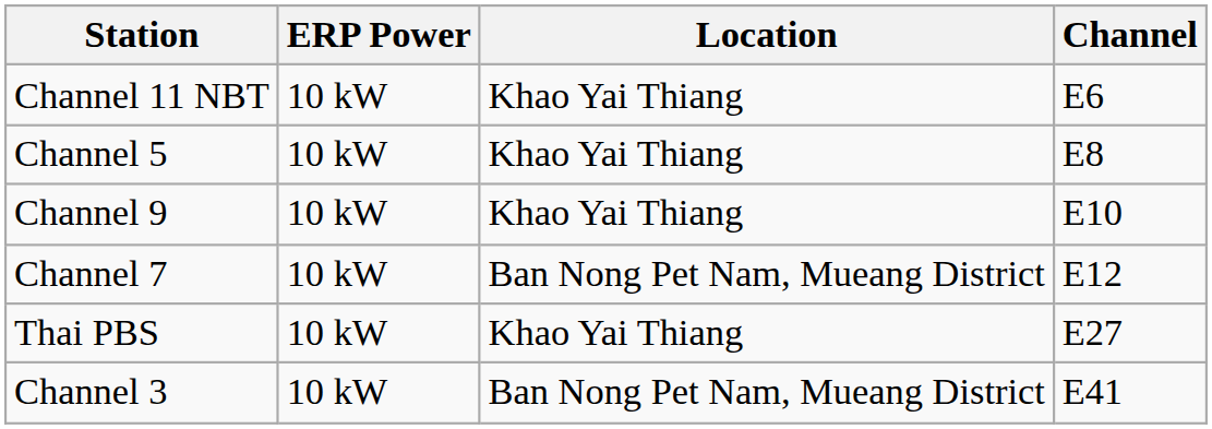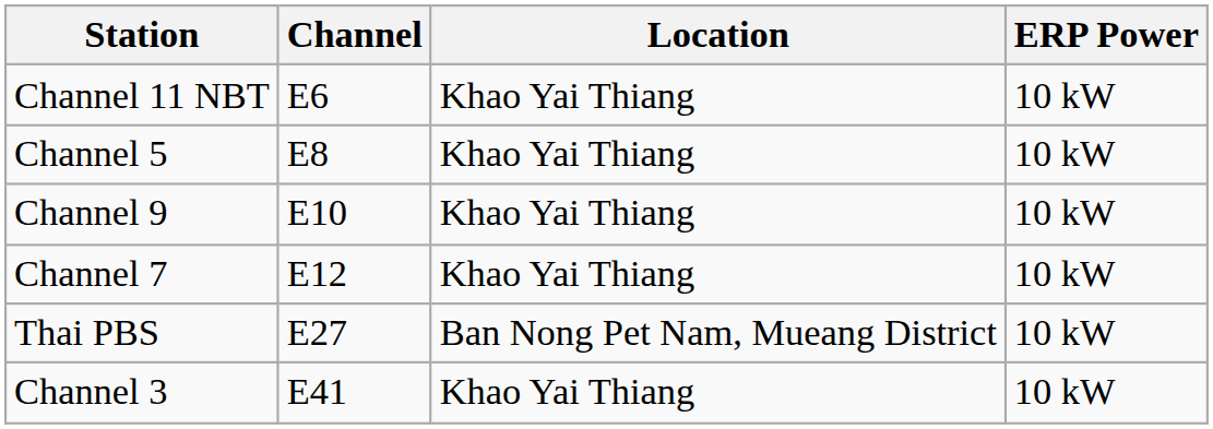 <table class="wikitable">
 <tr>
 <th>Station</th>
+<th>Channel</th>
+<th>Location</th>
 <th>ERP Power</th>
-<th>Location</th>
-<th>Channel</th>
 </tr>
 <tr>
 <td>Channel 11 NBT</td>
+<td>E6</td>
+<td>Khao Yai Thiang</td>
 <td>10 kW</td>
-<td>Khao Yai Thiang</td>
-<td>E6</td>
 </tr>
 <tr>
 <td>Channel 5</td>
+<td>E8</td>
+<td>Khao Yai Thiang</td>
 <td>10 kW</td>
-<td>Khao Yai Thiang</td>
-<td>E8</td>
 </tr>
 <tr>
 <td>Channel 9</td>
+<td>E10</td>
+<td>Khao Yai Thiang</td>
 <td>10 kW</td>
-<td>Khao Yai Thiang</td>
-<td>E10</td>
 </tr>
 <tr>
 <td>Channel 7</td>
+<td>E12</td>
+<td>Khao Yai Thiang</td>
 <td>10 kW</td>
-<td>Ban Nong Pet Nam, Mueang District</td>
-<td>E12</td>
 </tr>
 <tr>
 <td>Thai PBS</td>
+<td>E27</td>
+<td>Ban Nong Pet Nam, Mueang District</td>
 <td>10 kW</td>
-<td>Khao Yai Thiang</td>
-<td>E27</td>
 </tr>
 <tr>
 <td>Channel 3</td>
+<td>E41</td>
+<td>Khao Yai Thiang</td>
 <td>10 kW</td>
-<td>Ban Nong Pet Nam, Mueang District</td>
-<td>E41</td>
 </tr>
 </table>
